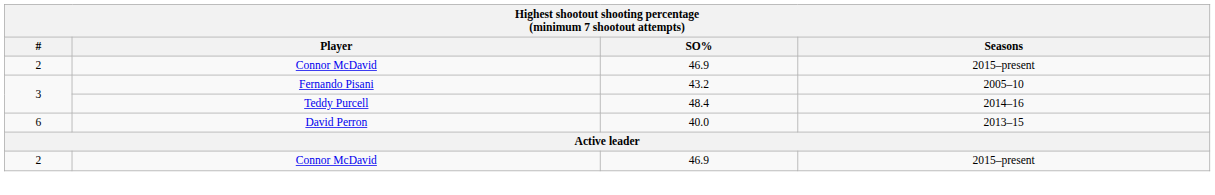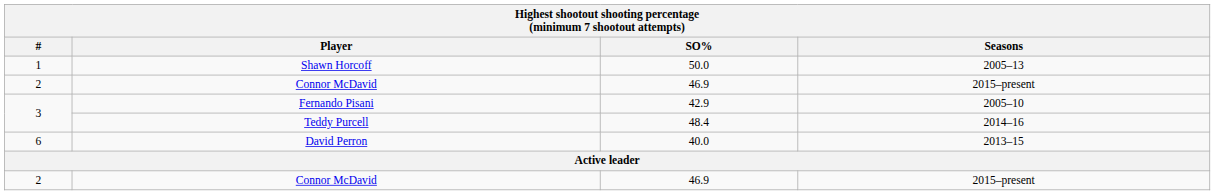 <table class="wikitable" style="text-align: center; font-size: 95%" width="80%">
 <tr>
 <th colspan="4">Highest shootout shooting percentage<br>(minimum 7 shootout attempts)</th>
 </tr>
 <tr>
 <th>#</th>
 <th>Player</th>
 <th>SO%</th>
 <th>Seasons</th>
 </tr>
 <tr>
+<td>1</td>
+<td><a href='#'>Shawn Horcoff</a></td>
+<td>50.0</td>
+<td>2005–13</td>
+</tr>
+<tr>
 <td>2</td>
 <td><a href='#'>Connor McDavid</a></td>
 <td>46.9</td>
 <td>2015–present</td>
 </tr>
 <tr>
 <td rowspan="2">3</td>
 <td><a href='#'>Fernando Pisani</a></td>
-<td>43.2</td>
+<td>42.9</td>
 <td>2005–10</td>
 </tr>
 <tr>
 <td><a href='#'>Teddy Purcell</a></td>
 <td>48.4</td>
 <td>2014–16</td>
 </tr>
 <tr>
 <td>6</td>
 <td><a href='#'>David Perron</a></td>
 <td>40.0</td>
 <td>2013–15<br></td>
 </tr>
 <tr>
 <th colspan="4">Active leader</th>
 </tr>
 <tr>
 <td>2</td>
 <td><a href='#'>Connor McDavid</a></td>
 <td>46.9</td>
 <td>2015–present</td>
 </tr>
 </table>
